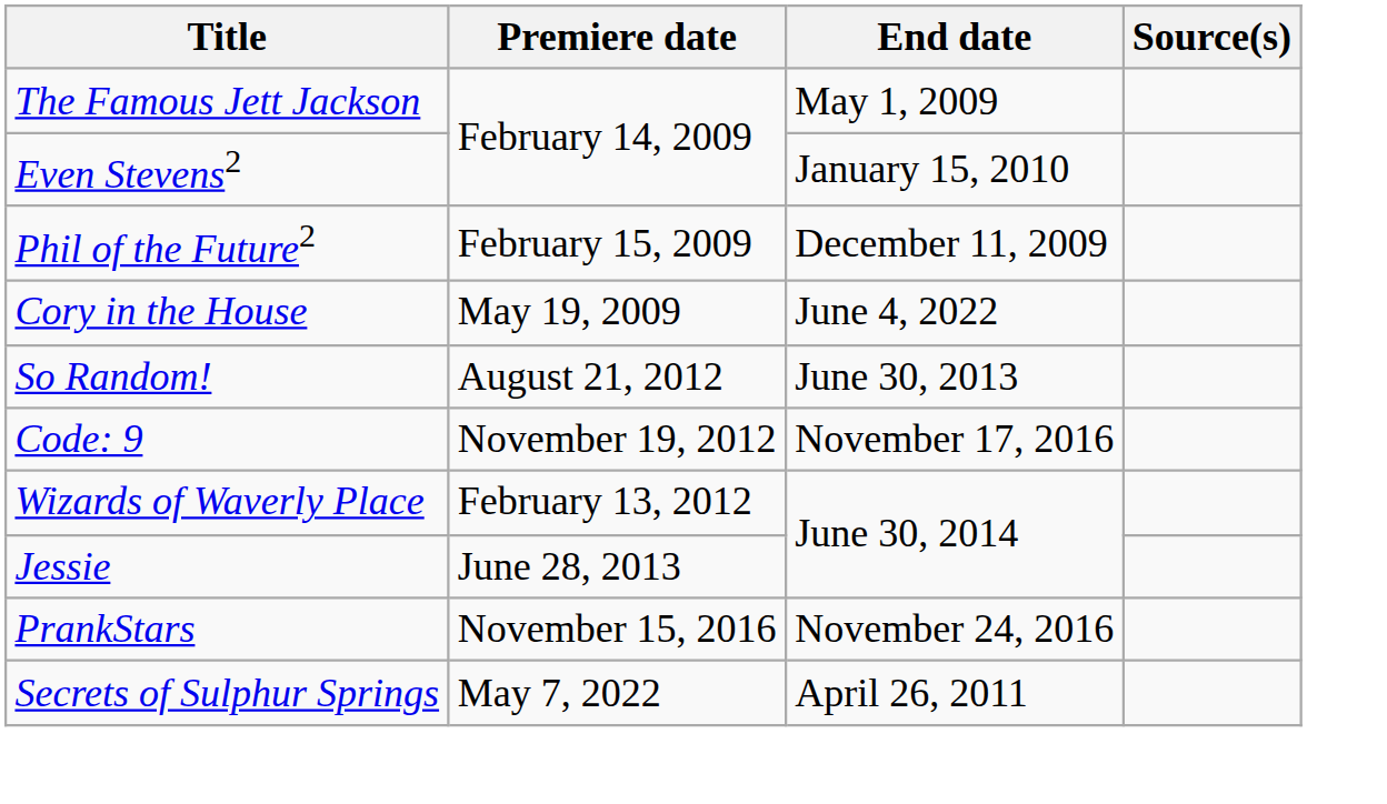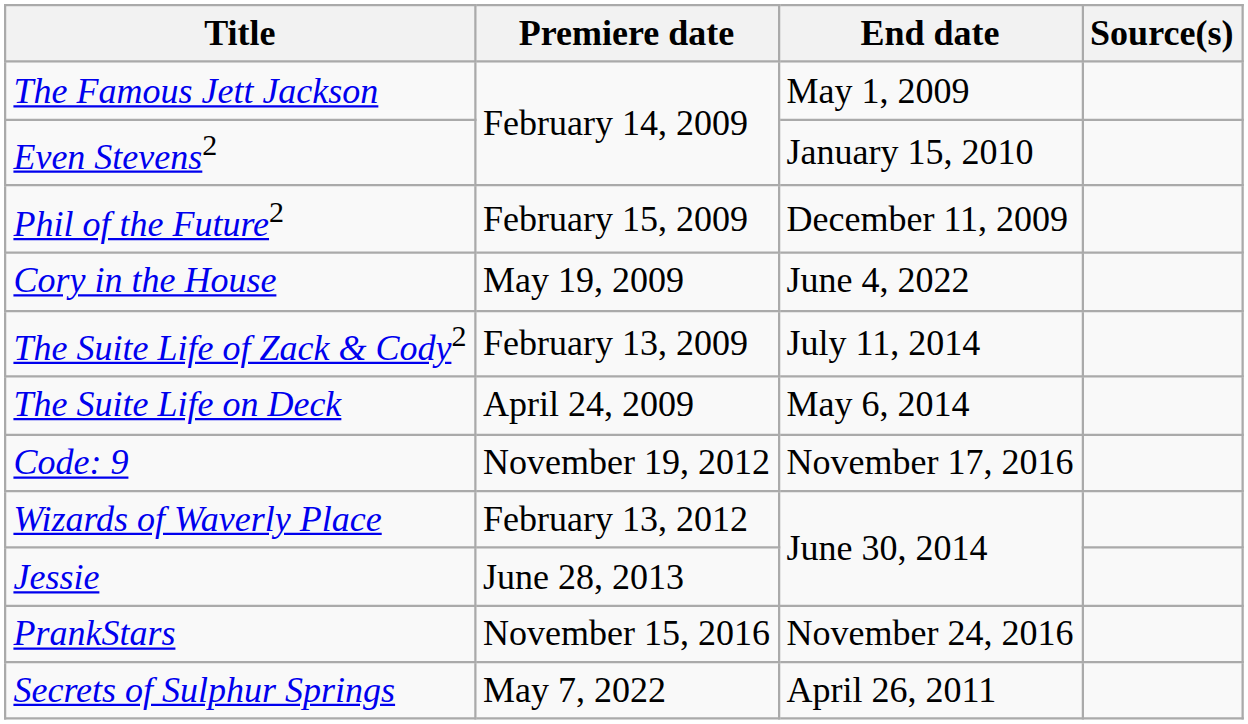 <table class="wikitable sortable">
 <tr>
 <th>Title</th>
 <th>Premiere date</th>
 <th>End date</th>
 <th>Source(s)</th>
 </tr>
 <tr>
 <td><em><a href='#'>The Famous Jett Jackson</a></em></td>
 <td rowspan=2>February 14, 2009</td>
 <td>May 1, 2009</td>
 <td></td>
 </tr>
 <tr>
 <td><em><a href='#'>Even Stevens</a></em><sup>2</sup></td>
 <td>January 15, 2010</td>
 <td></td>
 </tr>
 <tr>
 <td><em><a href='#'>Phil of the Future</a></em><sup>2</sup></td>
 <td>February 15, 2009</td>
 <td>December 11, 2009</td>
 <td></td>
 </tr>
 <tr>
 <td><em><a href='#'>Cory in the House</a></em></td>
 <td>May 19, 2009</td>
 <td>June 4, 2022</td>
 <td></td>
 </tr>
 <tr>
-<td><em><a href='#'>So Random!</a></em></td>
-<td>August 21, 2012</td>
-<td>June 30, 2013</td>
+<td><em><a href='#'>The Suite Life of Zack & Cody</a></em><sup>2</sup></td>
+<td>February 13, 2009</td>
+<td>July 11, 2014</td>
+<td></td>
+</tr>
+<tr>
+<td><em><a href='#'>The Suite Life on Deck</a></em></td>
+<td>April 24, 2009</td>
+<td>May 6, 2014</td>
 <td></td>
 </tr>
 <tr>
 <td><em><a href='#'>Code: 9</a></em></td>
 <td>November 19, 2012</td>
 <td>November 17, 2016</td>
 <td></td>
 </tr>
 <tr>
 <td><em><a href='#'>Wizards of Waverly Place</a></em></td>
 <td>February 13, 2012</td>
 <td rowspan=2>June 30, 2014</td>
 <td></td>
 </tr>
 <tr>
 <td><em><a href='#'>Jessie</a></em></td>
 <td>June 28, 2013</td>
 <td></td>
 </tr>
 <tr>
 <td><em><a href='#'>PrankStars</a></em></td>
 <td>November 15, 2016</td>
 <td>November 24, 2016</td>
 <td></td>
 </tr>
 <tr>
 <td><em><a href='#'>Secrets of Sulphur Springs</a></em></td>
 <td>May 7, 2022</td>
 <td>April 26, 2011</td>
 <td></td>
 </tr>
 </table>
